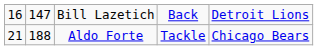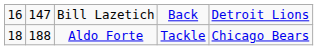 <table class="wikitable" style="text-align:center">
 <tr>
 <td>16</td>
 <td>147</td>
 <td>Bill Lazetich</td>
 <td><a href='#'>Back</a></td>
 <td><a href='#'>Detroit Lions</a></td>
 </tr>
 <tr>
-<td>21</td>
+<td>18</td>
 <td>188</td>
 <td><a href='#'>Aldo Forte</a></td>
 <td><a href='#'>Tackle</a></td>
 <td><a href='#'>Chicago Bears</a></td>
 </tr>
 </table>
